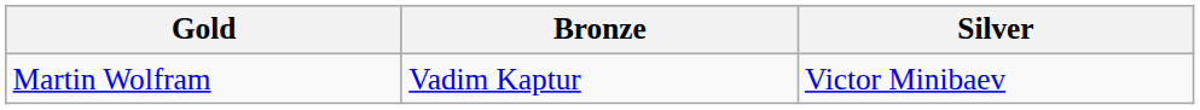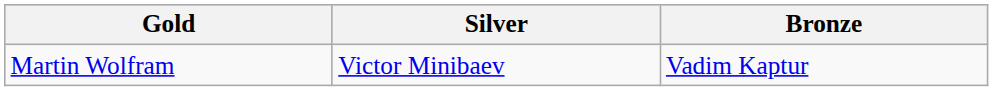 <table class="wikitable">
 <tr>
 <th width=200 bgcolor=gold>Gold</th>
+<th width=200 bgcolor=silver>Silver</th>
 <th width=200 bgcolor=CC9966>Bronze</th>
-<th width=200 bgcolor=silver>Silver</th>
 </tr>
 <tr>
 <td><a href='#'>Martin Wolfram</a> <br> </td>
+<td><a href='#'>Victor Minibaev</a> <br> </td>
 <td><a href='#'>Vadim Kaptur</a> <br> </td>
-<td><a href='#'>Victor Minibaev</a> <br> </td>
 </tr>
 </table>
